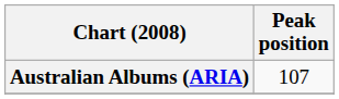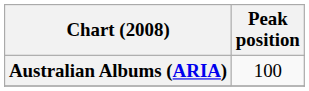 <table class="wikitable sortable plainrowheaders" style="text-align:center">
 <tr>
 <th scope="col">Chart (2008)</th>
 <th scope="col">Peak<br> position</th>
 </tr>
 <tr>
 <th scope="row">Australian Albums (<a href='#'>ARIA</a>)</th>
-<td>107</td>
+<td>100</td>
 </tr>
 <tr>
 </tr>
 <tr>
 </tr>
 <tr>
 </tr>
 <tr>
 </tr>
 <tr>
 </tr>
 <tr>
 </tr>
 <tr>
 </tr>
 </table>
